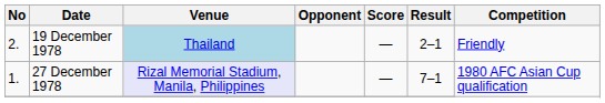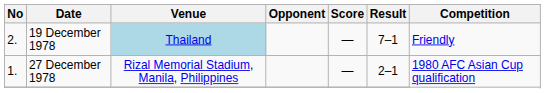 <table class="wikitable" style="font-size:85%;">
 <tr>
 <th>No</th>
 <th>Date</th>
 <th>Venue</th>
 <th>Opponent</th>
 <th>Score</th>
 <th>Result</th>
 <th>Competition</th>
 </tr>
 <tr>
 <td>2.</td>
 <td>19 December 1978</td>
 <td align=center style="background: lightblue;"><a href='#'>Thailand</a></td>
 <td></td>
 <td align=center>—</td>
-<td align=center>2–1</td>
+<td align=center>7–1</td>
 <td><a href='#'>Friendly</a></td>
 </tr>
 <tr>
 <td>1.</td>
 <td>27 December 1978</td>
-<td align=center style="background: lavender;"><a href='#'>Rizal Memorial Stadium</a>, <a href='#'>Manila</a>, <a href='#'>Philippines</a></td>
+<td align=center><a href='#'>Rizal Memorial Stadium</a>, <a href='#'>Manila</a>, <a href='#'>Philippines</a></td>
 <td></td>
 <td align=center>—</td>
-<td align=center>7–1</td>
+<td align=center>2–1</td>
 <td rowspan="2"><a href='#'>1980 AFC Asian Cup qualification</a></td>
 </tr>
 <tr>
 </tr>
 </table>
